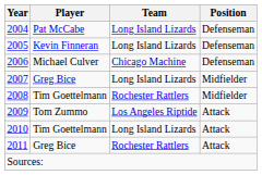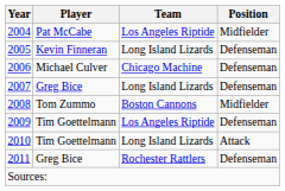 <table class="wikitable">
 <tr>
 <th>Year</th>
 <th>Player</th>
 <th>Team</th>
 <th>Position</th>
 </tr>
 <tr>
 <td><a href='#'>2004</a></td>
 <td><a href='#'>Pat McCabe</a></td>
-<td><a href='#'>Long Island Lizards</a></td>
-<td>Defenseman</td>
+<td><a href='#'>Los Angeles Riptide</a></td>
+<td>Midfielder</td>
 </tr>
 <tr>
 <td><a href='#'>2005</a></td>
 <td><a href='#'>Kevin Finneran</a></td>
 <td>Long Island Lizards</td>
 <td>Defenseman</td>
 </tr>
 <tr>
 <td><a href='#'>2006</a></td>
 <td>Michael Culver</td>
 <td><a href='#'>Chicago Machine</a></td>
 <td>Defenseman</td>
 </tr>
 <tr>
 <td><a href='#'>2007</a></td>
 <td><a href='#'>Greg Bice</a></td>
 <td>Long Island Lizards</td>
-<td>Midfielder</td>
+<td>Defenseman</td>
 </tr>
 <tr>
 <td><a href='#'>2008</a></td>
-<td>Tim Goettelmann</td>
-<td><a href='#'>Rochester Rattlers</a></td>
+<td>Tom Zummo</td>
+<td><a href='#'>Boston Cannons</a></td>
 <td>Midfielder</td>
 </tr>
 <tr>
 <td><a href='#'>2009</a></td>
-<td>Tom Zummo</td>
+<td>Tim Goettelmann</td>
 <td><a href='#'>Los Angeles Riptide</a></td>
-<td>Attack</td>
+<td>Defenseman</td>
 </tr>
 <tr>
 <td><a href='#'>2010</a></td>
 <td>Tim Goettelmann</td>
 <td>Long Island Lizards</td>
 <td>Attack</td>
 </tr>
 <tr>
 <td><a href='#'>2011</a></td>
 <td>Greg Bice</td>
 <td><a href='#'>Rochester Rattlers</a></td>
-<td>Attack</td>
+<td>Defenseman</td>
 </tr>
 <tr>
 <td colspan=4>Sources:</td>
 </tr>
 </table>
